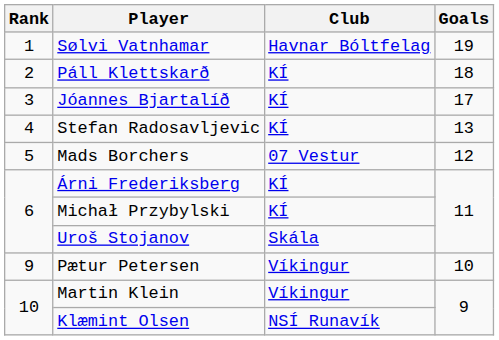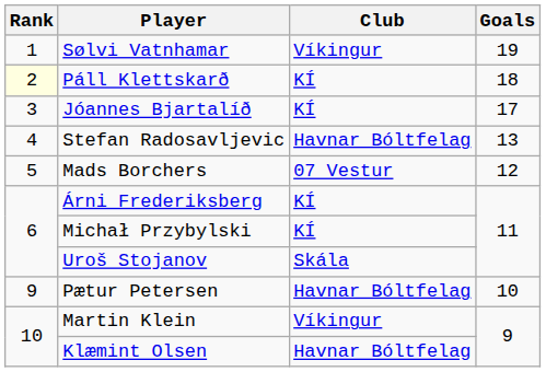 <table class="wikitable" style="text-align:center;">
 <tr>
 <th>Rank</th>
 <th>Player</th>
 <th>Club</th>
 <th>Goals</th>
 </tr>
 <tr>
 <td>1</td>
 <td align="left"> <a href='#'>Sølvi Vatnhamar</a></td>
-<td align="left"><a href='#'>Havnar Bóltfelag</a></td>
+<td align="left"><a href='#'>Víkingur</a></td>
 <td>19</td>
 </tr>
 <tr>
-<td>2</td>
+<td style="background: lightyellow;">2</td>
 <td align="left"> <a href='#'>Páll Klettskarð</a></td>
 <td align="left"><a href='#'>KÍ</a></td>
 <td>18</td>
 </tr>
 <tr>
 <td>3</td>
 <td align="left"> <a href='#'>Jóannes Bjartalíð</a></td>
 <td align="left"><a href='#'>KÍ</a></td>
 <td>17</td>
 </tr>
 <tr>
 <td>4</td>
 <td align="left"> Stefan Radosavljevic</td>
-<td align="left"><a href='#'>KÍ</a></td>
+<td align="left"><a href='#'>Havnar Bóltfelag</a></td>
 <td>13</td>
 </tr>
 <tr>
 <td>5</td>
 <td align="left"> Mads Borchers</td>
 <td align="left"><a href='#'>07 Vestur</a></td>
 <td>12</td>
 </tr>
 <tr>
 <td rowspan="3">6</td>
 <td align="left"> <a href='#'>Árni Frederiksberg</a></td>
 <td align="left"><a href='#'>KÍ</a></td>
 <td rowspan="3">11</td>
 </tr>
 <tr>
 <td align="left"> Michał Przybylski</td>
 <td align="left"><a href='#'>KÍ</a></td>
 </tr>
 <tr>
 <td align="left"> <a href='#'>Uroš Stojanov</a></td>
 <td align="left"><a href='#'>Skála</a></td>
 </tr>
 <tr>
 <td>9</td>
 <td align="left"> Pætur Petersen</td>
-<td align="left"><a href='#'>Víkingur</a></td>
+<td align="left"><a href='#'>Havnar Bóltfelag</a></td>
 <td>10</td>
 </tr>
 <tr>
 <td rowspan="2">10</td>
 <td align="left"> Martin Klein</td>
 <td align="left"><a href='#'>Víkingur</a></td>
 <td rowspan="2">9</td>
 </tr>
 <tr>
 <td align="left"> <a href='#'>Klæmint Olsen</a></td>
-<td align="left"><a href='#'>NSÍ Runavík</a></td>
+<td align="left"><a href='#'>Havnar Bóltfelag</a></td>
 </tr>
 </table>
